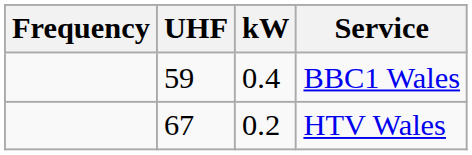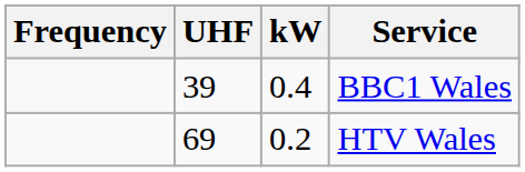 <table class="wikitable sortable">
 <tr>
 <th>Frequency</th>
 <th>UHF</th>
 <th>kW</th>
 <th>Service</th>
 </tr>
 <tr>
 <td></td>
-<td>59</td>
+<td>39</td>
 <td>0.4</td>
 <td><a href='#'>BBC1 Wales</a></td>
 </tr>
 <tr>
 <td></td>
-<td>67</td>
+<td>69</td>
 <td>0.2</td>
 <td><a href='#'>HTV Wales</a></td>
 </tr>
 </table>
